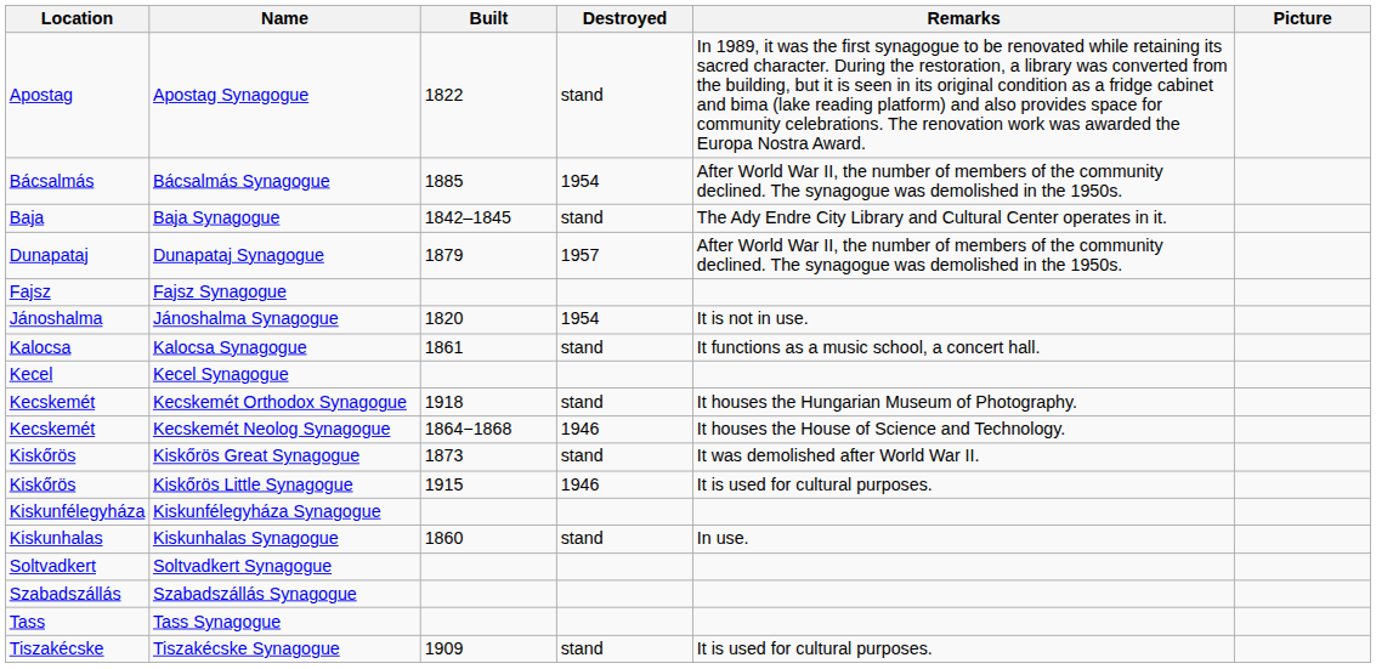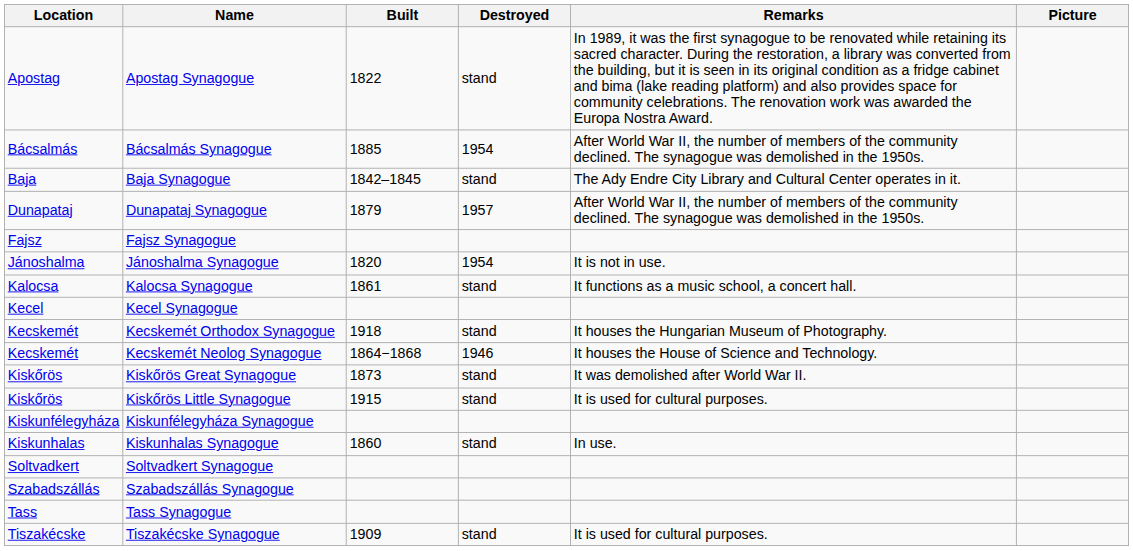 <table class="wikitable sortable" width="100%">
 <tr>
 <th width="10%">Location</th>
 <th width="20%">Name</th>
 <th width="10%">Built</th>
 <th width="10%">Destroyed</th>
 <th width="40%" class="unsortable">Remarks</th>
 <th width="10%" class="unsortable">Picture</th>
 </tr>
 <tr>
 <td><a href='#'>Apostag</a></td>
 <td><a href='#'>Apostag Synagogue</a></td>
 <td>1822</td>
 <td>stand</td>
 <td>In 1989, it was the first synagogue to be renovated while retaining its sacred character. During the restoration, a library was converted from the building, but it is seen in its original condition as a fridge cabinet and bima (lake reading platform) and also provides space for community celebrations. The renovation work was awarded the Europa Nostra Award. </td>
 <td></td>
 </tr>
 <tr>
 <td><a href='#'>Bácsalmás</a></td>
 <td><a href='#'>Bácsalmás Synagogue</a></td>
 <td>1885</td>
 <td>1954 </td>
 <td>After World War II, the number of members of the community declined. The synagogue was demolished in the 1950s.</td>
 <td></td>
 </tr>
 <tr>
 <td><a href='#'>Baja</a></td>
 <td><a href='#'>Baja Synagogue</a></td>
 <td>1842–1845</td>
 <td>stand</td>
 <td>The Ady Endre City Library and Cultural Center operates in it.</td>
 <td></td>
 </tr>
 <tr>
 <td><a href='#'>Dunapataj</a></td>
 <td><a href='#'>Dunapataj Synagogue</a></td>
 <td>1879</td>
 <td>1957 </td>
 <td>After World War II, the number of members of the community declined. The synagogue was demolished in the 1950s.</td>
 <td></td>
 </tr>
 <tr>
 <td><a href='#'>Fajsz</a></td>
 <td><a href='#'>Fajsz Synagogue</a></td>
 <td></td>
 <td></td>
 <td></td>
 <td></td>
 </tr>
 <tr>
 <td><a href='#'>Jánoshalma</a></td>
 <td><a href='#'>Jánoshalma Synagogue</a></td>
 <td>1820</td>
 <td>1954 </td>
 <td>It is not in use.</td>
 <td></td>
 </tr>
 <tr>
 <td><a href='#'>Kalocsa</a></td>
 <td><a href='#'>Kalocsa Synagogue</a></td>
 <td>1861</td>
 <td>stand</td>
 <td>It functions as a music school, a concert hall.</td>
 <td></td>
 </tr>
 <tr>
 <td><a href='#'>Kecel</a></td>
 <td><a href='#'>Kecel Synagogue</a></td>
 <td></td>
 <td></td>
 <td></td>
 <td></td>
 </tr>
 <tr>
 <td><a href='#'>Kecskemét</a></td>
 <td><a href='#'>Kecskemét Orthodox Synagogue</a></td>
 <td>1918</td>
 <td>stand</td>
 <td>It houses the Hungarian Museum of Photography.</td>
 <td></td>
 </tr>
 <tr>
 <td><a href='#'>Kecskemét</a></td>
 <td><a href='#'>Kecskemét Neolog Synagogue</a></td>
 <td>1864−1868</td>
 <td>1946</td>
 <td>It houses the House of Science and Technology.</td>
 <td></td>
 </tr>
 <tr>
 <td><a href='#'>Kiskőrös</a></td>
 <td><a href='#'>Kiskőrös Great Synagogue</a></td>
 <td>1873</td>
 <td>stand</td>
 <td>It was demolished after World War II.</td>
 <td></td>
 </tr>
 <tr>
 <td><a href='#'>Kiskőrös</a></td>
 <td><a href='#'>Kiskőrös Little Synagogue</a></td>
 <td>1915</td>
-<td>1946</td>
+<td>stand</td>
 <td>It is used for cultural purposes.</td>
 <td></td>
 </tr>
 <tr>
 <td><a href='#'>Kiskunfélegyháza</a></td>
 <td><a href='#'>Kiskunfélegyháza Synagogue</a></td>
 <td></td>
 <td></td>
 <td></td>
 <td></td>
 </tr>
 <tr>
 <td><a href='#'>Kiskunhalas</a></td>
 <td><a href='#'>Kiskunhalas Synagogue</a></td>
 <td>1860</td>
 <td>stand</td>
 <td>In use.</td>
 <td></td>
 </tr>
 <tr>
 <td><a href='#'>Soltvadkert</a></td>
 <td><a href='#'>Soltvadkert Synagogue</a></td>
 <td></td>
 <td></td>
 <td></td>
 <td></td>
 </tr>
 <tr>
 <td><a href='#'>Szabadszállás</a></td>
 <td><a href='#'>Szabadszállás Synagogue</a></td>
 <td></td>
 <td></td>
 <td></td>
 <td></td>
 </tr>
 <tr>
 <td><a href='#'>Tass</a></td>
 <td><a href='#'>Tass Synagogue</a></td>
 <td></td>
 <td></td>
 <td></td>
 <td></td>
 </tr>
 <tr>
 <td><a href='#'>Tiszakécske</a></td>
 <td><a href='#'>Tiszakécske Synagogue</a></td>
 <td>1909</td>
 <td>stand</td>
 <td>It is used for cultural purposes.</td>
 <td></td>
 </tr>
 </table>
